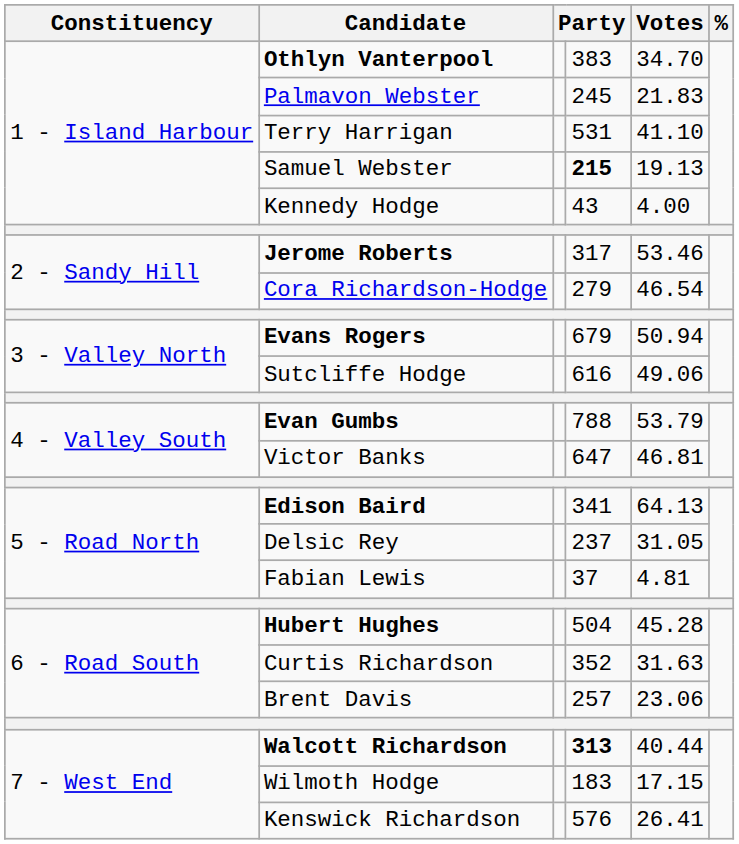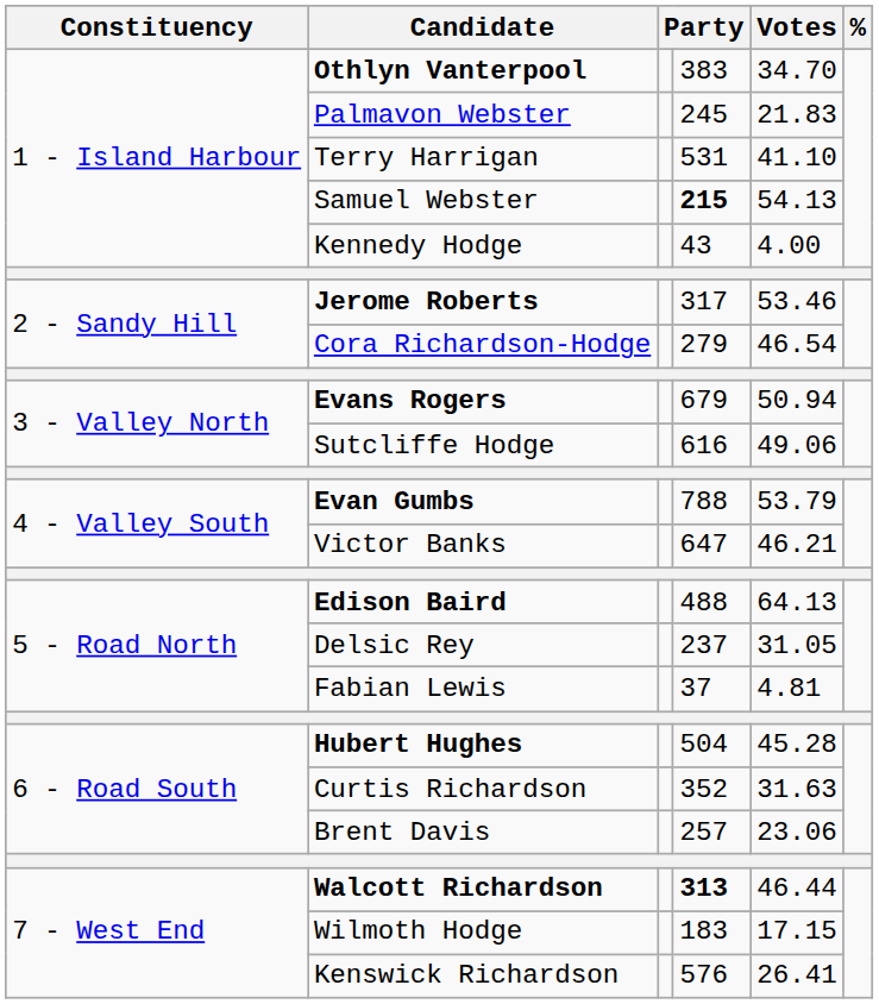 <table class="wikitable">
 <tr>
 <th>Constituency</th>
 <th>Candidate</th>
 <th colspan=2>Party</th>
 <th>Votes</th>
 <th>%</th>
 </tr>
 <tr>
 <td rowspan=5>1 - <a href='#'>Island Harbour</a></td>
 <td><strong>Othlyn Vanterpool</strong></td>
 <td></td>
 <td>383</td>
 <td>34.70</td>
 </tr>
 <tr>
 <td><a href='#'>Palmavon Webster</a></td>
 <td></td>
 <td>245</td>
 <td>21.83</td>
 </tr>
 <tr>
 <td>Terry Harrigan</td>
 <td></td>
 <td>531</td>
 <td>41.10</td>
 </tr>
 <tr>
 <td>Samuel Webster</td>
 <td></td>
 <td><strong>215</strong></td>
-<td>19.13</td>
+<td>54.13</td>
 </tr>
 <tr>
 <td>Kennedy Hodge</td>
 <td></td>
 <td>43</td>
 <td>4.00</td>
 </tr>
 <tr>
 <th colspan=6></th>
 </tr>
 <tr>
 <td rowspan=2>2 - <a href='#'>Sandy Hill</a></td>
 <td><strong>Jerome Roberts</strong></td>
 <td></td>
 <td>317</td>
 <td>53.46</td>
 </tr>
 <tr>
 <td><a href='#'>Cora Richardson-Hodge</a></td>
 <td></td>
 <td>279</td>
 <td>46.54</td>
 </tr>
 <tr>
 <th colspan=6></th>
 </tr>
 <tr>
 <td rowspan=2>3 - <a href='#'>Valley North</a></td>
 <td><strong>Evans Rogers</strong></td>
 <td></td>
 <td>679</td>
 <td>50.94</td>
 </tr>
 <tr>
 <td>Sutcliffe Hodge</td>
 <td></td>
 <td>616</td>
 <td>49.06</td>
 </tr>
 <tr>
 <th colspan=6></th>
 </tr>
 <tr>
 <td rowspan=2>4 - <a href='#'>Valley South</a></td>
 <td><strong>Evan Gumbs</strong></td>
 <td></td>
 <td>788</td>
 <td>53.79</td>
 </tr>
 <tr>
 <td>Victor Banks</td>
 <td></td>
 <td>647</td>
-<td>46.81</td>
+<td>46.21</td>
 </tr>
 <tr>
 <th colspan=6></th>
 </tr>
 <tr>
 <td rowspan=3>5 - <a href='#'>Road North</a></td>
 <td><strong>Edison Baird</strong></td>
 <td></td>
-<td>341</td>
+<td>488</td>
 <td>64.13</td>
 </tr>
 <tr>
 <td>Delsic Rey</td>
 <td></td>
 <td>237</td>
 <td>31.05</td>
 </tr>
 <tr>
 <td>Fabian Lewis</td>
 <td></td>
 <td>37</td>
 <td>4.81</td>
 </tr>
 <tr>
 <th colspan=6></th>
 </tr>
 <tr>
 <td rowspan=3>6 - <a href='#'>Road South</a></td>
 <td><strong>Hubert Hughes</strong></td>
 <td></td>
 <td>504</td>
 <td>45.28</td>
 </tr>
 <tr>
 <td>Curtis Richardson</td>
 <td></td>
 <td>352</td>
 <td>31.63</td>
 </tr>
 <tr>
 <td>Brent Davis</td>
 <td></td>
 <td>257</td>
 <td>23.06</td>
 </tr>
 <tr>
 <th colspan=6></th>
 </tr>
 <tr>
 <td rowspan=3>7 - <a href='#'>West End</a></td>
 <td><strong>Walcott Richardson</strong></td>
 <td></td>
 <td><strong>313</strong></td>
-<td>40.44</td>
+<td>46.44</td>
 </tr>
 <tr>
 <td>Wilmoth Hodge</td>
 <td></td>
 <td>183</td>
 <td>17.15</td>
 </tr>
 <tr>
 <td>Kenswick Richardson</td>
 <td></td>
 <td>576</td>
 <td>26.41</td>
 </tr>
 </table>
